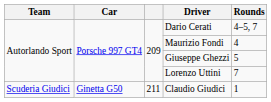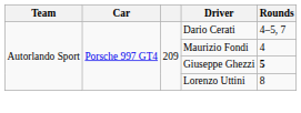 <table class="wikitable" style="font-size: 85%;">
 <tr>
 <th>Team</th>
 <th>Car</th>
 <th></th>
 <th>Driver</th>
 <th>Rounds</th>
 </tr>
 <tr>
 <td rowspan=4> Autorlando Sport</td>
 <td rowspan=4><a href='#'>Porsche 997 GT4</a></td>
 <td rowspan=4>209</td>
 <td> Dario Cerati</td>
 <td>4–5, 7</td>
 </tr>
 <tr>
 <td> Maurizio Fondi</td>
 <td>4</td>
 </tr>
 <tr>
 <td> Giuseppe Ghezzi</td>
-<td>5</td>
+<td><strong>5</strong></td>
 </tr>
 <tr>
 <td> Lorenzo Uttini</td>
-<td>7</td>
-</tr>
-<tr>
-<td> <a href='#'>Scuderia Giudici</a></td>
-<td><a href='#'>Ginetta G50</a></td>
-<td>211</td>
-<td> Claudio Giudici</td>
-<td>1</td>
+<td>8</td>
 </tr>
 </table>
